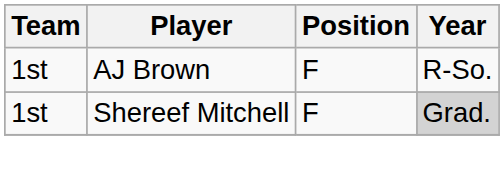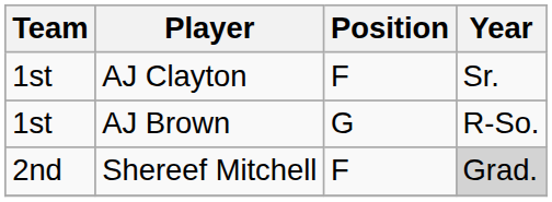 <table class="wikitable" border="1">
 <tr align=center>
 <th style= >Team</th>
 <th style= >Player</th>
 <th style= >Position</th>
 <th style= >Year</th>
 </tr>
 <tr>
 <td>1st</td>
+<td>AJ Clayton</td>
+<td>F</td>
+<td>Sr.</td>
+</tr>
+<tr>
+<td>1st</td>
 <td>AJ Brown</td>
-<td>F</td>
+<td>G</td>
 <td>R-So.</td>
 </tr>
 <tr>
-<td>1st</td>
+<td>2nd</td>
 <td>Shereef Mitchell</td>
 <td>F</td>
 <td style="background: lightgrey;">Grad.</td>
 </tr>
 <tr>
 </tr>
 </table>
